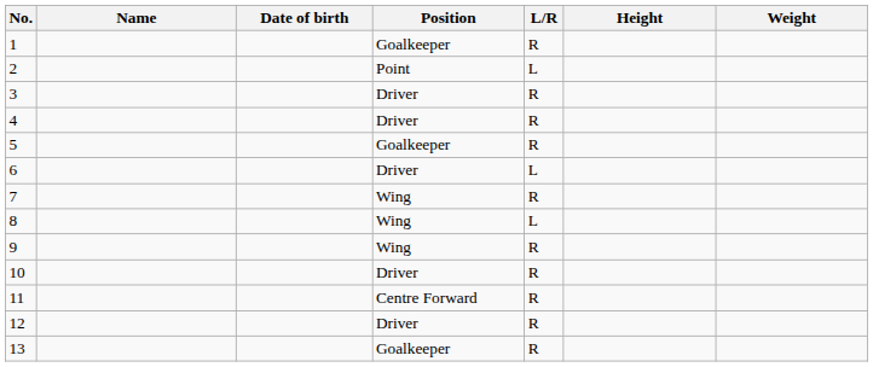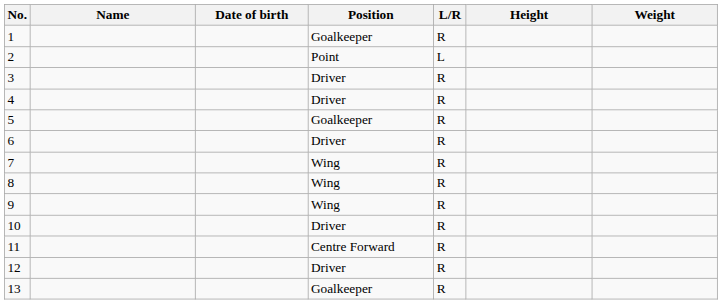 <table class=wikitable sortable style=font-size:100%; text-align:center;>
 <tr>
 <th>No.</th>
 <th style=width:12em>Name</th>
 <th style=width:8em>Date of birth</th>
 <th style=width:9em>Position</th>
 <th style=width:2em>L/R</th>
 <th style=width:9em>Height</th>
 <th style=width:9em>Weight</th>
 </tr>
 <tr>
 <td>1</td>
 <td align=left></td>
 <td align=right></td>
 <td>Goalkeeper</td>
 <td>R</td>
 <td></td>
 <td></td>
 </tr>
 <tr>
 <td>2</td>
 <td align=left></td>
 <td align=right></td>
 <td>Point</td>
 <td>L</td>
 <td></td>
 <td></td>
 </tr>
 <tr>
 <td>3</td>
 <td align=left></td>
 <td align=right></td>
 <td>Driver</td>
 <td>R</td>
 <td></td>
 <td></td>
 </tr>
 <tr>
 <td>4</td>
 <td align=left></td>
 <td align=right></td>
 <td>Driver</td>
 <td>R</td>
 <td></td>
 <td></td>
 </tr>
 <tr>
 <td>5</td>
 <td align=left></td>
 <td align=right></td>
 <td>Goalkeeper</td>
 <td>R</td>
 <td></td>
 <td></td>
 </tr>
 <tr>
 <td>6</td>
 <td align=left></td>
 <td align=right></td>
 <td>Driver</td>
-<td>L</td>
+<td>R</td>
 <td></td>
 <td></td>
 </tr>
 <tr>
 <td>7</td>
 <td align=left></td>
 <td align=right></td>
 <td>Wing</td>
 <td>R</td>
 <td></td>
 <td></td>
 </tr>
 <tr>
 <td>8</td>
 <td align=left></td>
 <td align=right></td>
 <td>Wing</td>
-<td>L</td>
+<td>R</td>
 <td></td>
 <td></td>
 </tr>
 <tr>
 <td>9</td>
 <td align=left></td>
 <td align=right></td>
 <td>Wing</td>
 <td>R</td>
 <td></td>
 <td></td>
 </tr>
 <tr>
 <td>10</td>
 <td align=left></td>
 <td align=right></td>
 <td>Driver</td>
 <td>R</td>
 <td></td>
 <td></td>
 </tr>
 <tr>
 <td>11</td>
 <td align=left></td>
 <td align=right></td>
 <td>Centre Forward</td>
 <td>R</td>
 <td></td>
 <td></td>
 </tr>
 <tr>
 <td>12</td>
 <td align=left></td>
 <td align=right></td>
 <td>Driver</td>
 <td>R</td>
 <td></td>
 <td></td>
 </tr>
 <tr>
 <td>13</td>
 <td align=left></td>
 <td align=right></td>
 <td>Goalkeeper</td>
 <td>R</td>
 <td></td>
 <td></td>
 </tr>
 </table>
